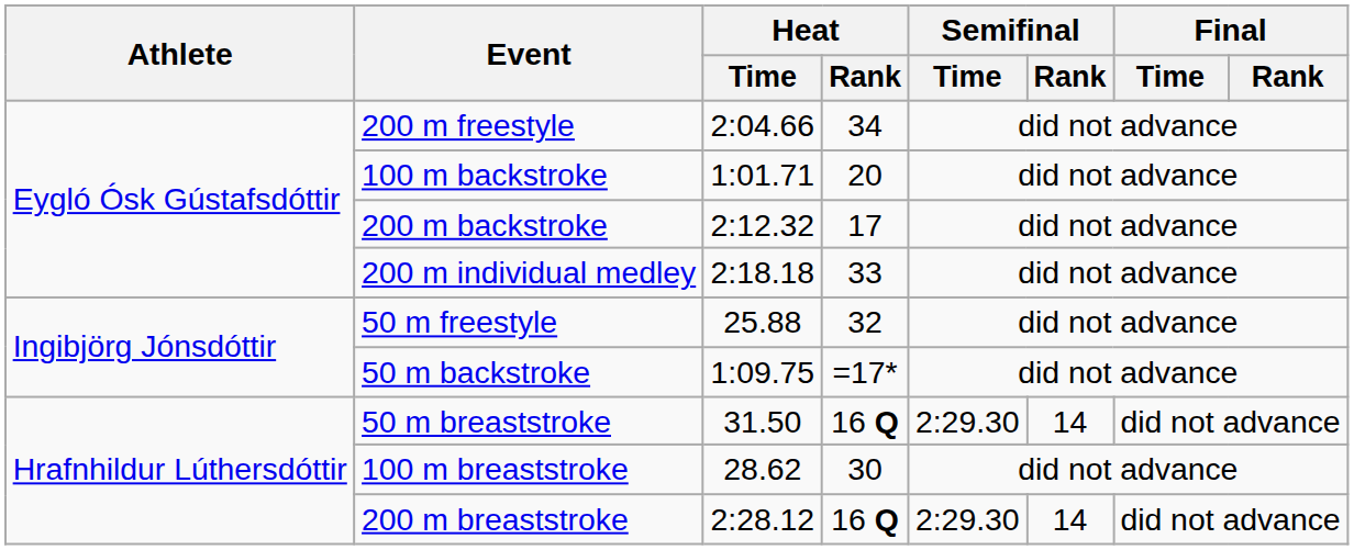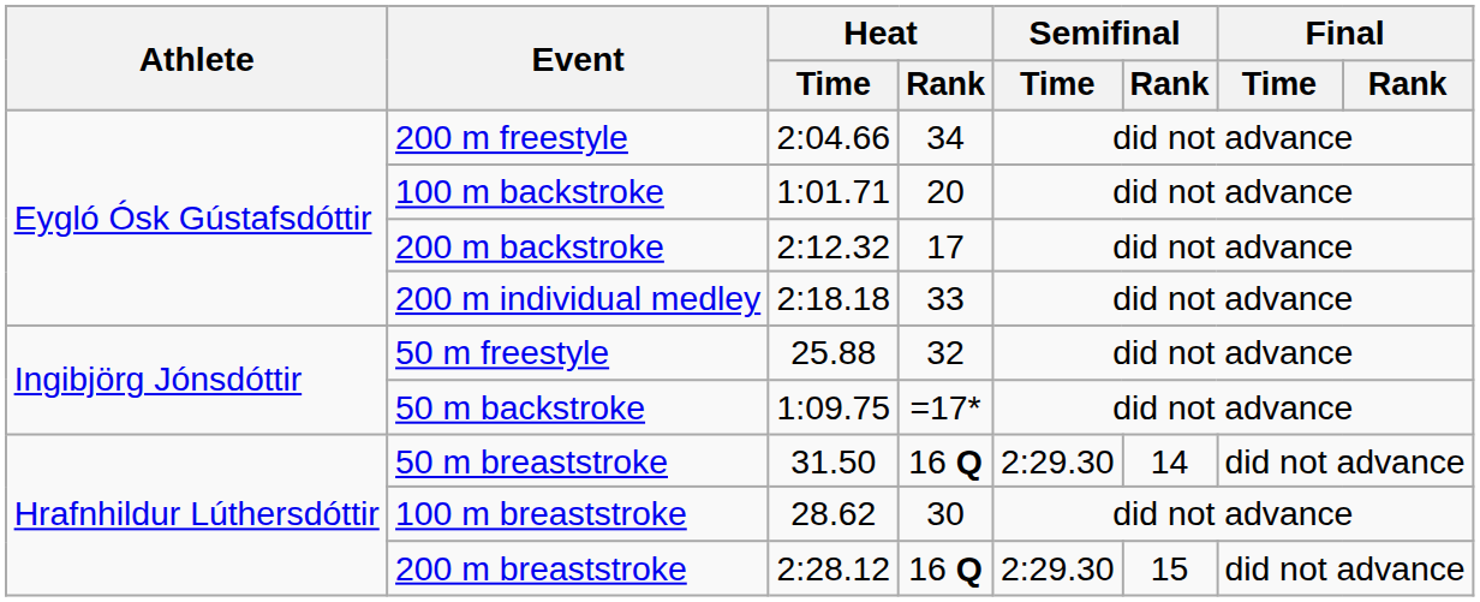 <table class=wikitable style="font-size:90%">
 <tr>
 <th rowspan="2">Athlete</th>
 <th rowspan="2">Event</th>
 <th colspan="2">Heat</th>
 <th colspan="2">Semifinal</th>
 <th colspan="2">Final</th>
 </tr>
 <tr style="font-size:95%">
 <th>Time</th>
 <th>Rank</th>
 <th>Time</th>
 <th>Rank</th>
 <th>Time</th>
 <th>Rank</th>
 </tr>
 <tr align=center>
 <td align=left rowspan=4><a href='#'>Eygló Ósk Gústafsdóttir</a></td>
 <td align=left><a href='#'>200 m freestyle</a></td>
 <td>2:04.66</td>
 <td>34</td>
 <td colspan=4>did not advance</td>
 </tr>
 <tr align=center>
 <td align=left><a href='#'>100 m backstroke</a></td>
 <td>1:01.71</td>
 <td>20</td>
 <td colspan=4>did not advance</td>
 </tr>
 <tr align=center>
 <td align=left><a href='#'>200 m backstroke</a></td>
 <td>2:12.32</td>
 <td>17</td>
 <td colspan=4>did not advance</td>
 </tr>
 <tr align=center>
 <td align=left><a href='#'>200 m individual medley</a></td>
 <td>2:18.18</td>
 <td>33</td>
 <td colspan=4>did not advance</td>
 </tr>
 <tr align=center>
 <td align=left rowspan=2><a href='#'>Ingibjörg Jónsdóttir</a></td>
 <td align=left><a href='#'>50 m freestyle</a></td>
 <td>25.88</td>
 <td>32</td>
 <td colspan=4>did not advance</td>
 </tr>
 <tr align=center>
 <td align=left><a href='#'>50 m backstroke</a></td>
 <td>1:09.75</td>
 <td>=17*</td>
 <td colspan=4>did not advance</td>
 </tr>
 <tr align=center>
 <td align=left rowspan=3><a href='#'>Hrafnhildur Lúthersdóttir</a></td>
 <td align=left><a href='#'>50 m breaststroke</a></td>
 <td>31.50</td>
 <td>16 <strong>Q</strong></td>
 <td>2:29.30</td>
 <td>14</td>
 <td colspan=2>did not advance</td>
 </tr>
 <tr align=center>
 <td align=left><a href='#'>100 m breaststroke</a></td>
 <td>28.62</td>
 <td>30</td>
 <td colspan=4>did not advance</td>
 </tr>
 <tr align=center>
 <td align=left><a href='#'>200 m breaststroke</a></td>
 <td>2:28.12</td>
 <td>16 <strong>Q</strong></td>
 <td>2:29.30</td>
-<td>14</td>
+<td>15</td>
 <td colspan=2>did not advance</td>
 </tr>
 </table>
